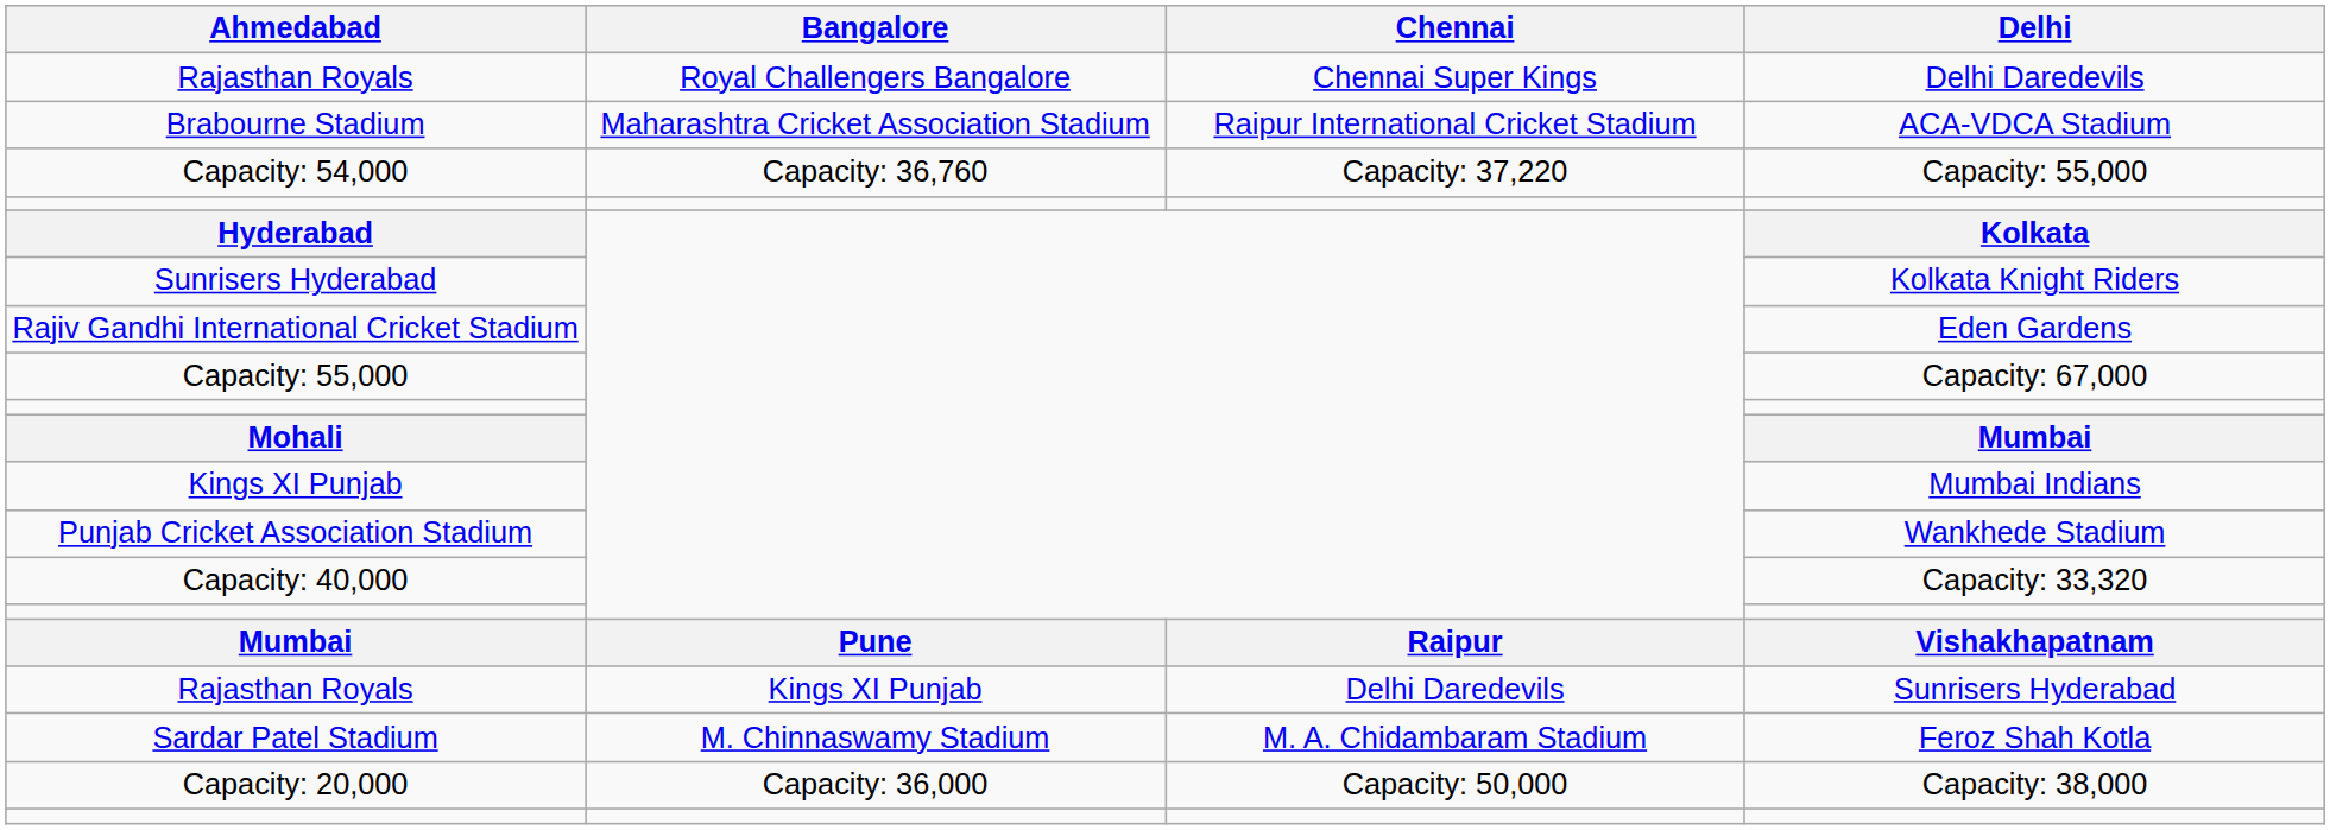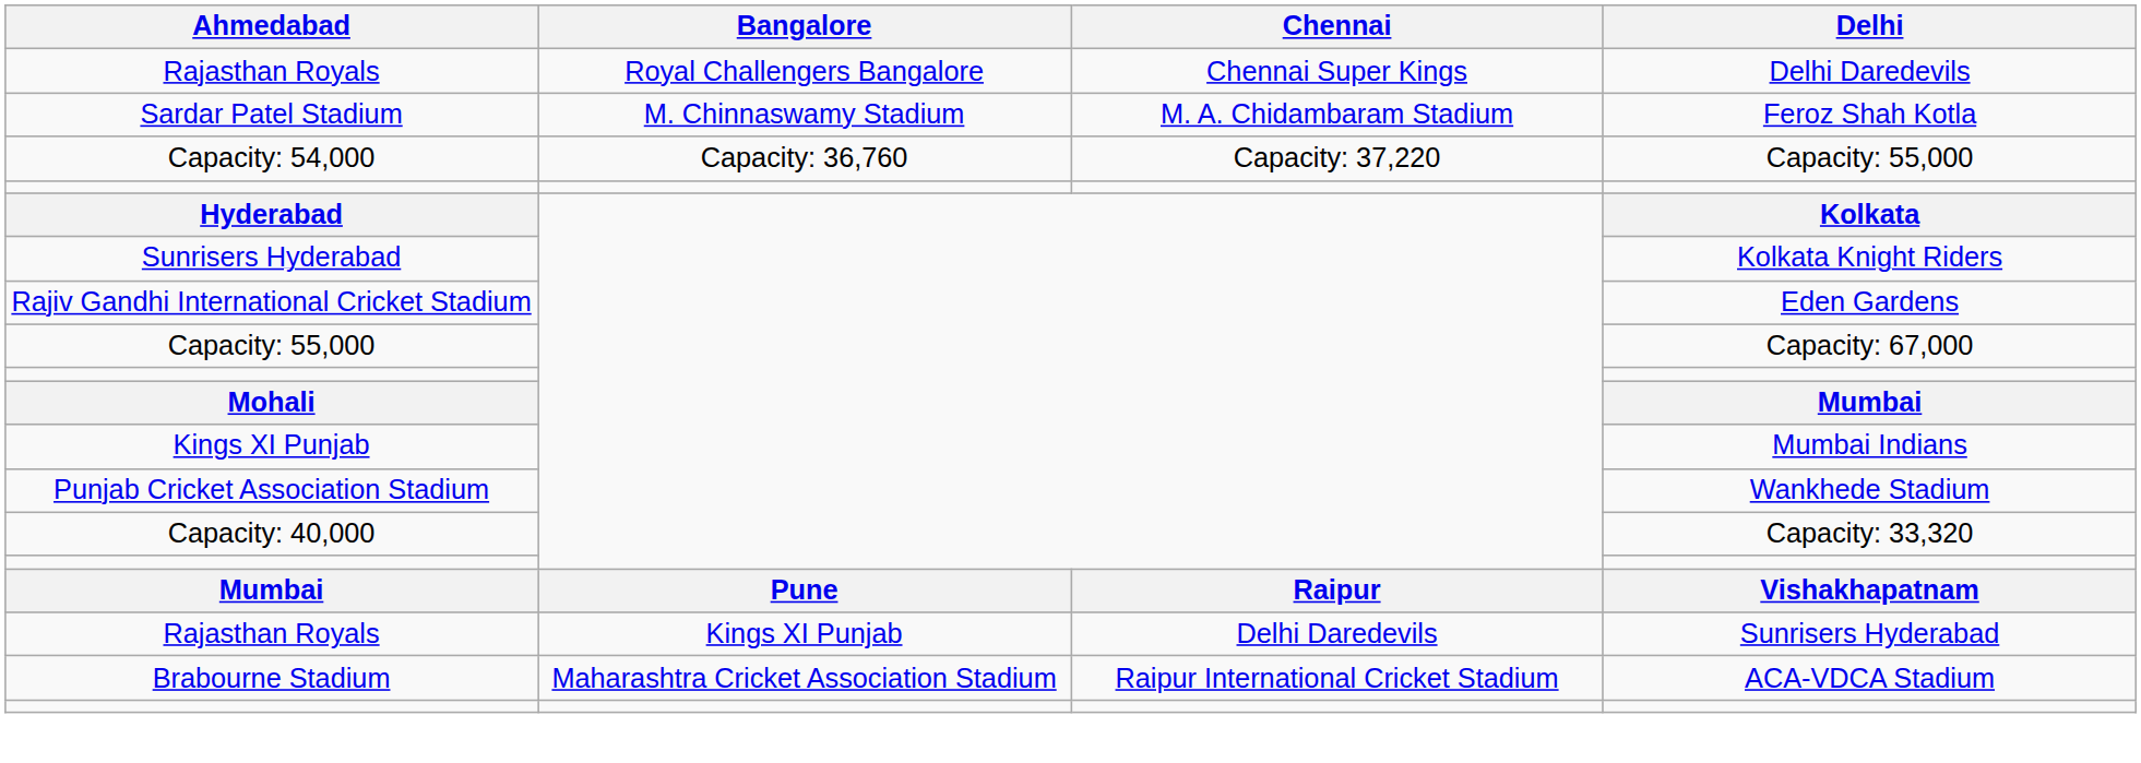 <table class="wikitable" style="text-align:center;margin:auto">
 <tr>
 <th style="width:25%"><a href='#'>Ahmedabad</a></th>
 <th style="width:25%"><a href='#'>Bangalore</a></th>
 <th style="width:25%"><a href='#'>Chennai</a></th>
 <th style="width:25%"><a href='#'>Delhi</a></th>
 </tr>
 <tr>
 <td><a href='#'>Rajasthan Royals</a></td>
 <td><a href='#'>Royal Challengers Bangalore</a></td>
 <td><a href='#'>Chennai Super Kings</a></td>
 <td><a href='#'>Delhi Daredevils</a></td>
 </tr>
 <tr>
-<td><a href='#'>Brabourne Stadium</a></td>
-<td><a href='#'>Maharashtra Cricket Association Stadium</a></td>
-<td><a href='#'>Raipur International Cricket Stadium</a></td>
-<td><a href='#'>ACA-VDCA Stadium</a></td>
+<td><a href='#'>Sardar Patel Stadium</a></td>
+<td><a href='#'>M. Chinnaswamy Stadium</a></td>
+<td><a href='#'>M. A. Chidambaram Stadium</a></td>
+<td><a href='#'>Feroz Shah Kotla</a></td>
 </tr>
 <tr>
 <td>Capacity: 54,000 </td>
 <td>Capacity: 36,760 </td>
 <td>Capacity: 37,220</td>
 <td>Capacity: 55,000</td>
 </tr>
 <tr>
 <td></td>
 <td></td>
 <td></td>
 <td></td>
 </tr>
 <tr>
 <th><a href='#'>Hyderabad</a></th>
 <td rowspan=10 colspan=2 style="vertical-align:top"></td>
 <th><a href='#'>Kolkata</a></th>
 </tr>
 <tr>
 <td><a href='#'>Sunrisers Hyderabad</a></td>
 <td><a href='#'>Kolkata Knight Riders</a></td>
 </tr>
 <tr>
 <td><a href='#'>Rajiv Gandhi International Cricket Stadium</a></td>
 <td><a href='#'>Eden Gardens</a></td>
 </tr>
 <tr>
 <td>Capacity: 55,000</td>
 <td>Capacity: 67,000</td>
 </tr>
 <tr>
 <td></td>
 <td></td>
 </tr>
 <tr>
 <th><a href='#'>Mohali</a></th>
 <th><a href='#'>Mumbai</a></th>
 </tr>
 <tr>
 <td><a href='#'>Kings XI Punjab</a></td>
 <td><a href='#'>Mumbai Indians</a></td>
 </tr>
 <tr>
 <td><a href='#'>Punjab Cricket Association Stadium</a></td>
 <td><a href='#'>Wankhede Stadium</a></td>
 </tr>
 <tr>
 <td>Capacity: 40,000</td>
 <td>Capacity: 33,320</td>
 </tr>
 <tr>
 <td></td>
 <td></td>
 </tr>
 <tr>
 <th><a href='#'>Mumbai</a></th>
 <th><a href='#'>Pune</a></th>
 <th><a href='#'>Raipur</a></th>
 <th><a href='#'>Vishakhapatnam</a></th>
 </tr>
 <tr>
 <td><a href='#'>Rajasthan Royals</a></td>
 <td><a href='#'>Kings XI Punjab</a></td>
 <td><a href='#'>Delhi Daredevils</a></td>
 <td><a href='#'>Sunrisers Hyderabad</a></td>
 </tr>
 <tr>
-<td><a href='#'>Sardar Patel Stadium</a></td>
-<td><a href='#'>M. Chinnaswamy Stadium</a></td>
-<td><a href='#'>M. A. Chidambaram Stadium</a></td>
-<td><a href='#'>Feroz Shah Kotla</a></td>
-</tr>
-<tr>
-<td>Capacity: 20,000</td>
-<td>Capacity: 36,000</td>
-<td>Capacity: 50,000</td>
-<td>Capacity: 38,000</td>
+<td><a href='#'>Brabourne Stadium</a></td>
+<td><a href='#'>Maharashtra Cricket Association Stadium</a></td>
+<td><a href='#'>Raipur International Cricket Stadium</a></td>
+<td><a href='#'>ACA-VDCA Stadium</a></td>
 </tr>
 <tr>
 <td></td>
 <td></td>
 <td></td>
 <td></td>
 </tr>
 </table>
